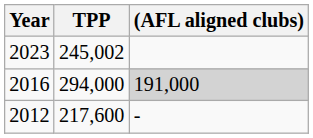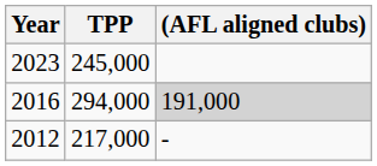 <table class="wikitable">
 <tr>
 <th>Year</th>
 <th>TPP</th>
 <th>(AFL aligned clubs)</th>
 </tr>
 <tr>
 <td>2023</td>
-<td>245,002</td>
+<td>245,000</td>
 </tr>
 <tr>
 <td>2016</td>
 <td>294,000</td>
 <td style="background: lightgrey;">191,000</td>
 </tr>
 <tr>
 <td>2012</td>
-<td>217,600</td>
+<td>217,000</td>
 <td>-</td>
 </tr>
 </table>
